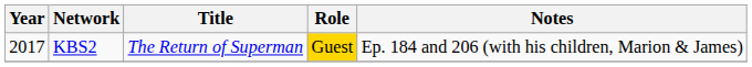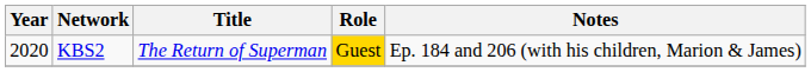 <table class="wikitable sortable">
 <tr>
 <th>Year</th>
 <th>Network</th>
 <th>Title</th>
 <th>Role</th>
 <th class="unsortable">Notes</th>
 </tr>
 <tr>
-<td>2017</td>
+<td>2020</td>
 <td><a href='#'>KBS2</a></td>
 <td><em><a href='#'>The Return of Superman</a></em></td>
 <td style="background: gold;">Guest</td>
 <td>Ep. 184 and 206 (with his children, Marion & James)</td>
 </tr>
 <tr>
 </tr>
 </table>
